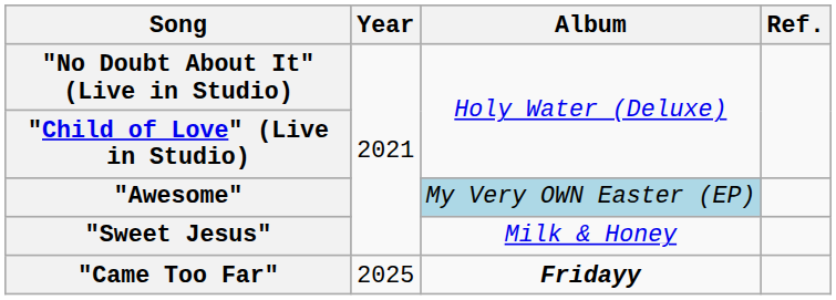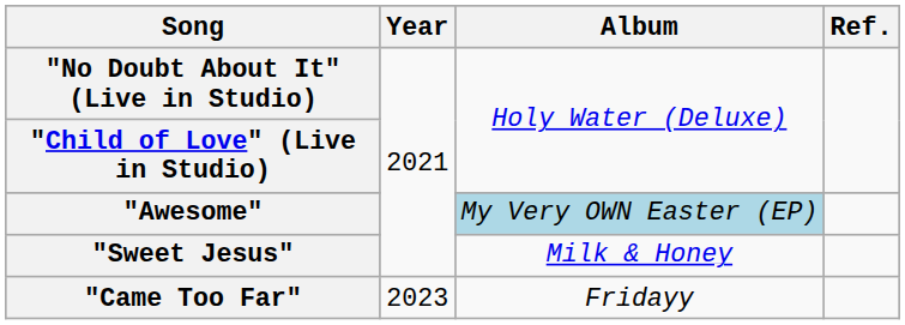 <table class="wikitable plainrowheaders" style="text-align:center;">
 <tr>
 <th rowspan="1" style="width:14em;">Song</th>
 <th rowspan="1">Year</th>
 <th rowspan="1">Album</th>
 <th rowspan="1">Ref.</th>
 </tr>
 <tr>
 <th scope="row">"No Doubt About It" (Live in Studio)<br></th>
 <td rowspan="4">2021</td>
 <td rowspan="2"><em><a href='#'>Holy Water (Deluxe)</a></em></td>
 <td rowspan="2"></td>
 </tr>
 <tr>
 <th scope="row">"<a href='#'>Child of Love</a>" (Live in Studio)<br></th>
 </tr>
 <tr>
 <th scope="row">"Awesome"<br></th>
 <td style="background: lightblue;"><em>My Very OWN Easter (EP)</em></td>
 <td></td>
 </tr>
 <tr>
 <th scope="row">"Sweet Jesus"<br></th>
 <td><em><a href='#'>Milk & Honey</a></em></td>
 <td></td>
 </tr>
 <tr>
 <th scope="row">"Came Too Far"<br></th>
-<td>2025</td>
-<td><strong><em>Fridayy</em></strong></td>
+<td>2023</td>
+<td><em>Fridayy</em></td>
 <td></td>
 </tr>
 </table>
